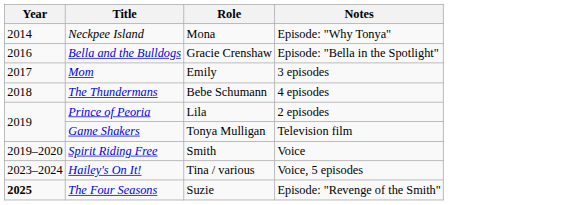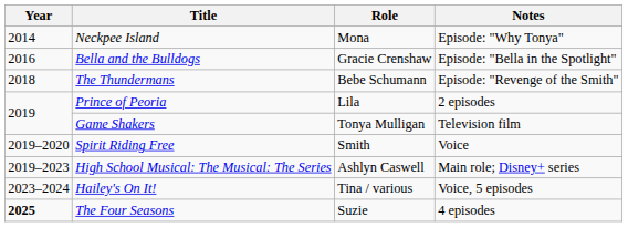 <table class="wikitable sortable">
 <tr>
 <th>Year</th>
 <th>Title</th>
 <th>Role</th>
 <th class="unsortable">Notes</th>
 </tr>
 <tr>
 <td>2014</td>
 <td><em>Neckpee Island</em></td>
 <td>Mona</td>
 <td>Episode: "Why Tonya"</td>
 </tr>
 <tr>
 <td>2016</td>
 <td><em><a href='#'>Bella and the Bulldogs</a></em></td>
 <td>Gracie Crenshaw</td>
 <td>Episode: "Bella in the Spotlight"</td>
 </tr>
 <tr>
-<td>2017</td>
-<td><em><a href='#'>Mom</a></em></td>
-<td>Emily</td>
-<td>3 episodes</td>
-</tr>
-<tr>
 <td>2018</td>
 <td><em><a href='#'>The Thundermans</a></em></td>
 <td>Bebe Schumann</td>
-<td>4 episodes</td>
+<td>Episode: "Revenge of the Smith"</td>
 </tr>
 <tr>
 <td rowspan="2" align=left>2019</td>
 <td><em><a href='#'>Prince of Peoria</a></em></td>
 <td>Lila</td>
 <td>2 episodes</td>
 </tr>
 <tr>
 <td><em><a href='#'>Game Shakers</a></em></td>
 <td>Tonya Mulligan</td>
 <td>Television film</td>
 </tr>
 <tr>
 <td>2019–2020</td>
 <td><em><a href='#'>Spirit Riding Free</a></em></td>
 <td>Smith</td>
 <td>Voice</td>
 </tr>
 <tr>
+<td>2019–2023</td>
+<td><em><a href='#'>High School Musical: The Musical: The Series</a></em></td>
+<td>Ashlyn Caswell</td>
+<td>Main role; <a href='#'>Disney+</a> series</td>
+</tr>
+<tr>
 <td>2023–2024</td>
 <td><em><a href='#'>Hailey's On It!</a></em></td>
 <td>Tina / various</td>
 <td>Voice, 5 episodes</td>
 </tr>
 <tr>
 <td><strong>2025</strong></td>
 <td><a href='#'><em>The Four Seasons</em></a></td>
 <td>Suzie</td>
-<td>Episode: "Revenge of the Smith"</td>
+<td>4 episodes</td>
 </tr>
 </table>
